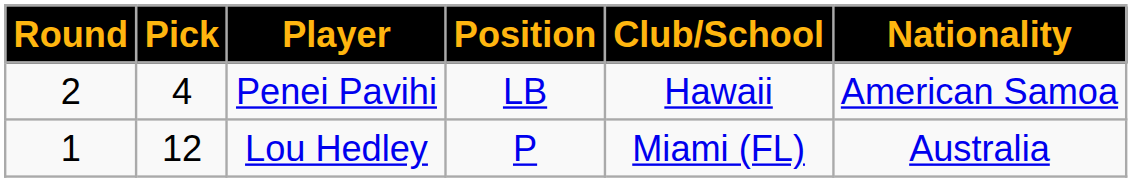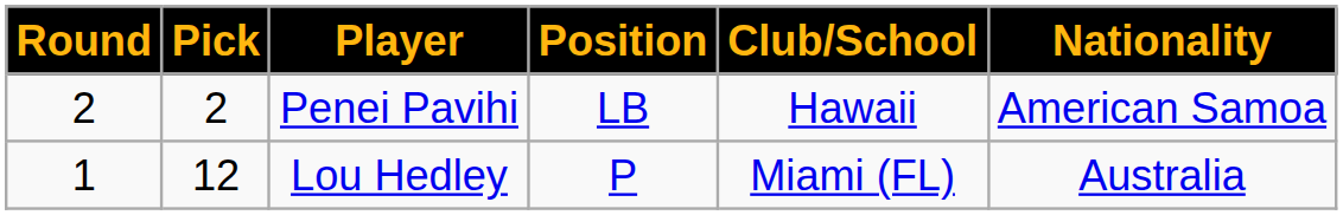 <table class="wikitable" style="font-size: 95%;">
 <tr>
 <th style="background:black;color:#FFB60F;">Round</th>
 <th style="background:black;color:#FFB60F;">Pick</th>
 <th style="background:black;color:#FFB60F;">Player</th>
 <th style="background:black;color:#FFB60F;">Position</th>
 <th style="background:black;color:#FFB60F;">Club/School</th>
 <th style="background:black;color:#FFB60F;">Nationality</th>
 </tr>
 <tr align="center">
 <td align=center>2</td>
-<td>4</td>
+<td>2</td>
 <td><a href='#'>Penei Pavihi</a></td>
 <td><a href='#'>LB</a></td>
 <td><a href='#'>Hawaii</a></td>
 <td> <a href='#'>American Samoa</a></td>
 </tr>
 <tr align="center">
 <td align=center>1</td>
 <td>12</td>
 <td><a href='#'>Lou Hedley</a></td>
 <td><a href='#'>P</a></td>
 <td><a href='#'>Miami (FL)</a></td>
 <td> <a href='#'>Australia</a></td>
 </tr>
 </table>
